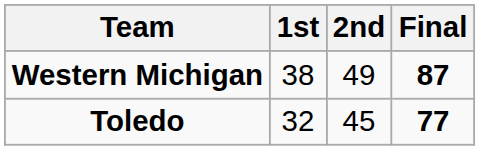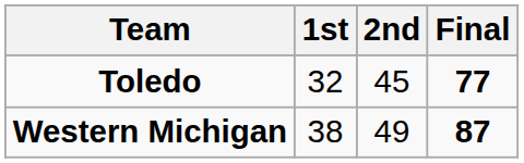 <table class="wikitable" style="text-align:center">
 <tr>
 <th>Team</th>
 <th>1st</th>
 <th>2nd</th>
 <th>Final</th>
 </tr>
 <tr>
+<td><strong>Toledo</strong></td>
+<td>32</td>
+<td>45</td>
+<td><strong>77</strong></td>
+</tr>
+<tr>
 <td><strong>Western Michigan</strong></td>
 <td>38</td>
 <td>49</td>
 <td><strong>87</strong></td>
 </tr>
-<tr>
-<td><strong>Toledo</strong></td>
-<td>32</td>
-<td>45</td>
-<td><strong>77</strong></td>
-</tr>
 </table>
